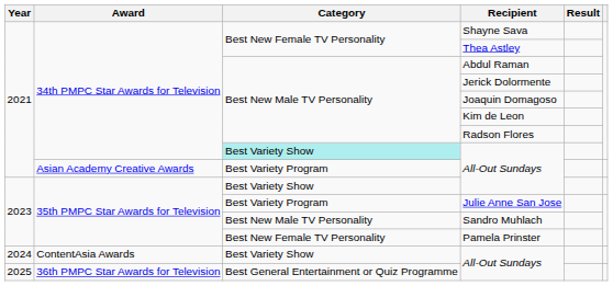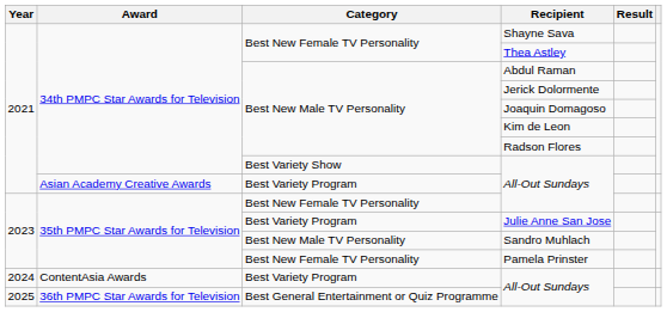 <table class="wikitable">
 <tr>
 <th>Year</th>
 <th>Award</th>
 <th>Category</th>
 <th>Recipient</th>
 <th>Result</th>
 <th></th>
 </tr>
 <tr>
 <td rowspan=9>2021</td>
 <td rowspan=8><a href='#'>34th PMPC Star Awards for Television</a></td>
 <td rowspan=2>Best New Female TV Personality</td>
 <td>Shayne Sava</td>
 <td></td>
 <td rowspan=8></td>
 </tr>
 <tr>
 <td><a href='#'>Thea Astley</a></td>
 <td></td>
 </tr>
 <tr>
 <td rowspan=5>Best New Male TV Personality</td>
 <td>Abdul Raman</td>
 <td></td>
 </tr>
 <tr>
 <td>Jerick Dolormente</td>
 <td></td>
 </tr>
 <tr>
 <td>Joaquin Domagoso</td>
 <td></td>
 </tr>
 <tr>
 <td>Kim de Leon</td>
 <td></td>
 </tr>
 <tr>
 <td>Radson Flores</td>
 <td></td>
 </tr>
 <tr>
-<td style="background: paleturquoise;">Best Variety Show</td>
+<td>Best Variety Show</td>
 <td rowspan=3><em>All-Out Sundays</em></td>
 <td></td>
 </tr>
 <tr>
 <td><a href='#'>Asian Academy Creative Awards</a></td>
 <td>Best Variety Program</td>
 <td></td>
 <td></td>
 </tr>
 <tr>
 <td rowspan=4>2023</td>
 <td rowspan=4><a href='#'>35th PMPC Star Awards for Television</a></td>
-<td>Best Variety Show</td>
+<td>Best New Female TV Personality</td>
 <td></td>
 <td></td>
 </tr>
 <tr>
 <td>Best Variety Program</td>
 <td><a href='#'>Julie Anne San Jose</a></td>
 <td></td>
 <td rowspan=3></td>
 </tr>
 <tr>
 <td>Best New Male TV Personality</td>
 <td>Sandro Muhlach</td>
 <td></td>
 </tr>
 <tr>
 <td>Best New Female TV Personality</td>
 <td>Pamela Prinster</td>
 <td></td>
 </tr>
 <tr>
 <td>2024</td>
 <td>ContentAsia Awards</td>
-<td>Best Variety Show</td>
+<td>Best Variety Program</td>
 <td rowspan=2><em>All-Out Sundays</em></td>
 <td></td>
 <td></td>
 </tr>
 <tr>
 <td>2025</td>
 <td><a href='#'>36th PMPC Star Awards for Television</a></td>
 <td>Best General Entertainment or Quiz Programme</td>
 <td></td>
 <td></td>
 </tr>
 </table>
